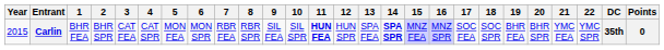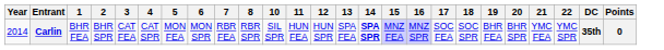 <table class="wikitable" style="text-align:center; font-size:85%">
 <tr>
 <th>Year</th>
 <th>Entrant</th>
 <th>1</th>
 <th>2</th>
 <th>3</th>
 <th>4</th>
 <th>5</th>
 <th>6</th>
 <th>7</th>
 <th>8</th>
-<th>9</th>
 <th>10</th>
 <th>11</th>
 <th>12</th>
 <th>13</th>
 <th>14</th>
 <th>15</th>
 <th>16</th>
 <th>17</th>
 <th>18</th>
 <th>19</th>
 <th>20</th>
 <th>21</th>
 <th>22</th>
 <th>DC</th>
 <th>Points</th>
 </tr>
 <tr>
-<td><a href='#'>2015</a></td>
+<td><a href='#'>2014</a></td>
 <th><a href='#'>Carlin</a></th>
 <td><a href='#'>BHR<br>FEA</a></td>
 <td><a href='#'>BHR<br>SPR</a></td>
 <td><a href='#'>CAT<br>FEA</a></td>
 <td><a href='#'>CAT<br>SPR</a></td>
 <td><a href='#'>MON<br>FEA</a></td>
 <td><a href='#'>MON<br>SPR</a></td>
 <td><a href='#'>RBR<br>FEA</a></td>
 <td><a href='#'>RBR<br>SPR</a></td>
-<td><a href='#'>SIL<br>FEA</a></td>
 <td><a href='#'>SIL<br>SPR</a></td>
-<td><strong><a href='#'>HUN<br>FEA</a></strong></td>
+<td><a href='#'>HUN<br>FEA</a></td>
 <td><a href='#'>HUN<br>SPR</a></td>
 <td><a href='#'>SPA<br>FEA</a></td>
 <td><strong><a href='#'>SPA<br>SPR</a></strong></td>
 <td style="background:#CFCFFF;"><a href='#'>MNZ<br>FEA</a><br></td>
 <td style="background:#CFCFFF;"><a href='#'>MNZ<br>SPR</a><br></td>
 <td><a href='#'>SOC<br>FEA</a></td>
 <td><a href='#'>SOC<br>SPR</a></td>
 <td><a href='#'>BHR<br>FEA</a></td>
 <td><a href='#'>BHR<br>SPR</a></td>
 <td><a href='#'>YMC<br>FEA</a></td>
 <td><a href='#'>YMC<br>SPR</a></td>
 <th>35th</th>
 <th>0</th>
 </tr>
 </table>
